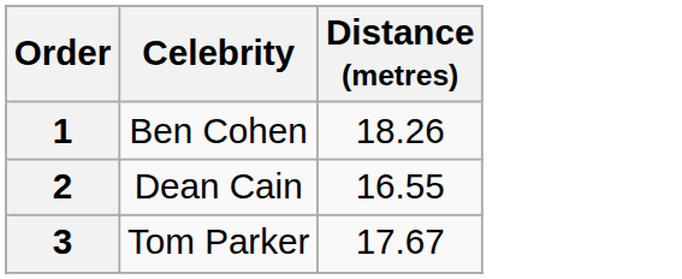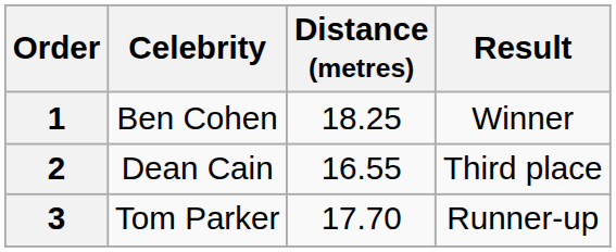 <table class="wikitable plainrowheaders" style="text-align:center;">
 <tr>
 <th>Order</th>
 <th>Celebrity</th>
 <th>Distance<br><small>(metres)</small></th>
+<th>Result</th>
 </tr>
 <tr>
 <th>1</th>
 <td>Ben Cohen</td>
-<td>18.26</td>
+<td>18.25</td>
+<td>Winner</td>
 </tr>
 <tr>
 <th>2</th>
 <td>Dean Cain</td>
 <td>16.55</td>
+<td>Third place</td>
 </tr>
 <tr>
 <th>3</th>
 <td>Tom Parker</td>
-<td>17.67</td>
+<td>17.70</td>
+<td>Runner-up</td>
 </tr>
 </table>
